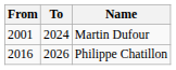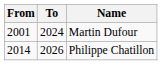 <table class="wikitable">
 <tr>
 <th>From</th>
 <th>To</th>
 <th>Name</th>
 </tr>
 <tr>
 <td>2001</td>
 <td>2024</td>
 <td>Martin Dufour</td>
 </tr>
 <tr>
-<td>2016</td>
+<td>2014</td>
 <td>2026</td>
 <td>Philippe Chatillon</td>
 </tr>
 </table>
